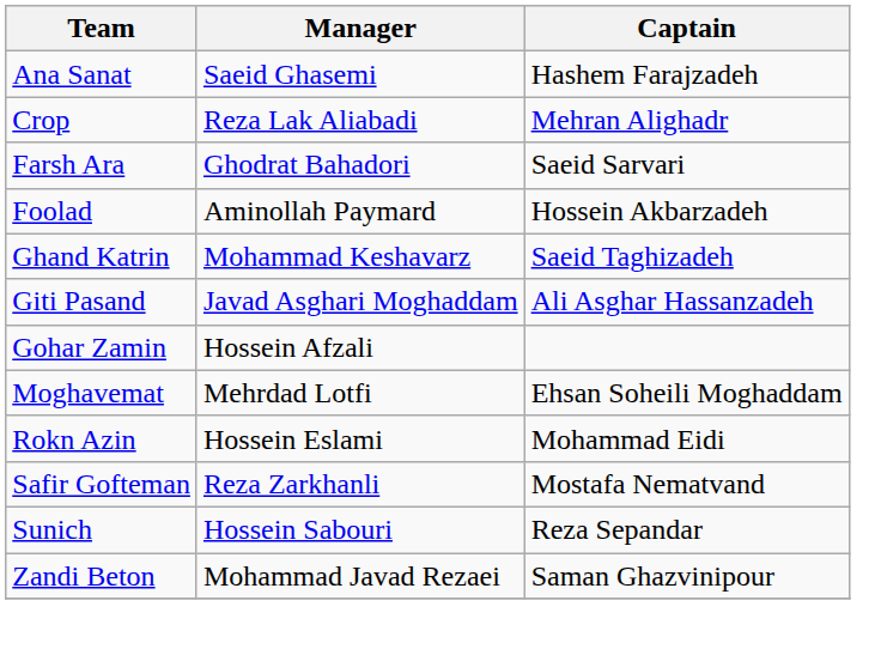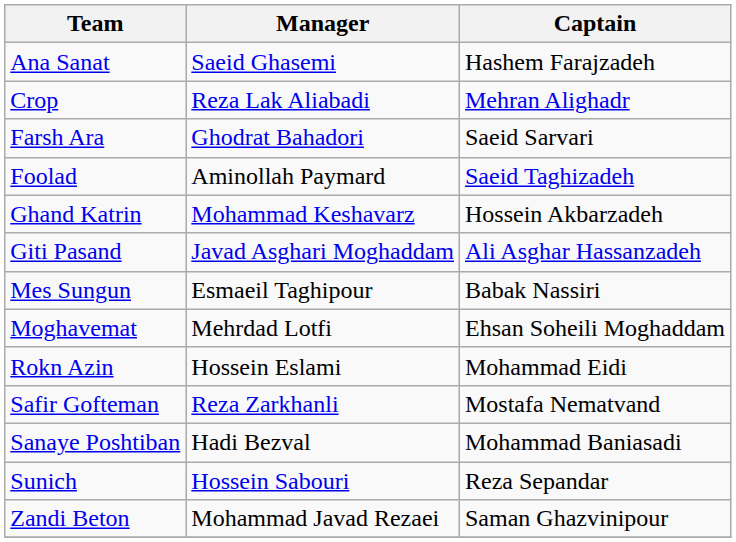 <table class="wikitable sortable">
 <tr>
 <th>Team</th>
 <th>Manager</th>
 <th>Captain</th>
 </tr>
 <tr>
 <td><a href='#'>Ana Sanat</a></td>
 <td> <a href='#'>Saeid Ghasemi</a></td>
 <td> Hashem Farajzadeh</td>
 </tr>
 <tr>
 <td><a href='#'>Crop</a></td>
 <td> <a href='#'>Reza Lak Aliabadi</a></td>
 <td> <a href='#'>Mehran Alighadr</a></td>
 </tr>
 <tr>
 <td><a href='#'>Farsh Ara</a></td>
 <td> <a href='#'>Ghodrat Bahadori</a></td>
 <td> Saeid Sarvari</td>
 </tr>
 <tr>
 <td><a href='#'>Foolad</a></td>
 <td> Aminollah Paymard</td>
-<td> Hossein Akbarzadeh</td>
+<td> <a href='#'>Saeid Taghizadeh</a></td>
 </tr>
 <tr>
 <td><a href='#'>Ghand Katrin</a></td>
 <td> <a href='#'>Mohammad Keshavarz</a></td>
-<td> <a href='#'>Saeid Taghizadeh</a></td>
+<td> Hossein Akbarzadeh</td>
 </tr>
 <tr>
 <td><a href='#'>Giti Pasand</a></td>
 <td> <a href='#'>Javad Asghari Moghaddam</a></td>
 <td> <a href='#'>Ali Asghar Hassanzadeh</a></td>
 </tr>
 <tr>
-<td><a href='#'>Gohar Zamin</a></td>
-<td> Hossein Afzali</td>
-<td></td>
+<td><a href='#'>Mes Sungun</a></td>
+<td> Esmaeil Taghipour</td>
+<td> Babak Nassiri</td>
 </tr>
 <tr>
 <td><a href='#'>Moghavemat</a></td>
 <td> Mehrdad Lotfi</td>
 <td> Ehsan Soheili Moghaddam</td>
 </tr>
 <tr>
 <td><a href='#'>Rokn Azin</a></td>
 <td> Hossein Eslami</td>
 <td> Mohammad Eidi</td>
 </tr>
 <tr>
 <td><a href='#'>Safir Gofteman</a></td>
 <td> <a href='#'>Reza Zarkhanli</a></td>
 <td> Mostafa Nematvand</td>
 </tr>
 <tr>
+<td><a href='#'>Sanaye Poshtiban</a></td>
+<td> Hadi Bezval</td>
+<td> Mohammad Baniasadi</td>
+</tr>
+<tr>
 <td><a href='#'>Sunich</a></td>
 <td> <a href='#'>Hossein Sabouri</a></td>
 <td> Reza Sepandar</td>
 </tr>
 <tr>
 <td><a href='#'>Zandi Beton</a></td>
 <td> Mohammad Javad Rezaei</td>
 <td> Saman Ghazvinipour</td>
 </tr>
 <tr>
 </tr>
 </table>
